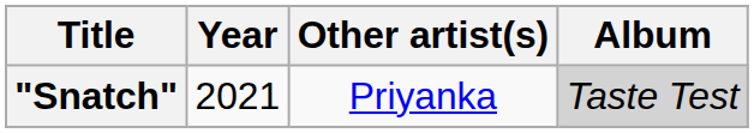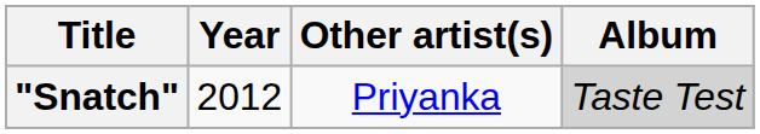 <table class="wikitable plainrowheaders" style="text-align:center;">
 <tr>
 <th scope="col">Title</th>
 <th scope="col">Year</th>
 <th scope="col">Other artist(s)</th>
 <th scope="col">Album</th>
 </tr>
 <tr>
 <th scope="row">"Snatch"</th>
-<td>2021</td>
+<td>2012</td>
 <td><a href='#'>Priyanka</a></td>
 <td style="background: lightgrey;"><em>Taste Test</em></td>
 </tr>
 </table>
